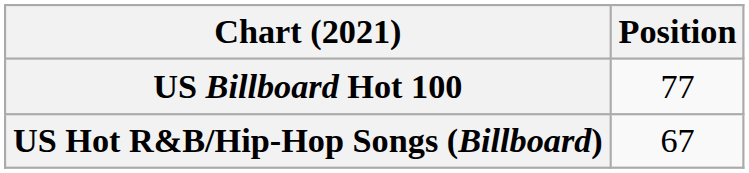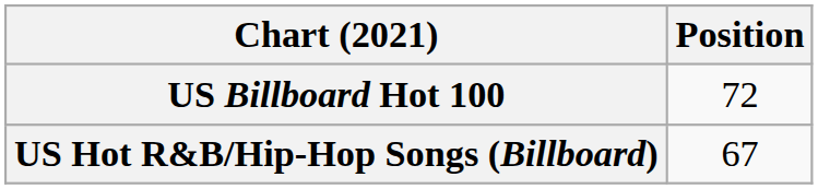 <table class="wikitable sortable plainrowheaders" style="text-align:center">
 <tr>
 <th scope="col">Chart (2021)</th>
 <th scope="col">Position</th>
 </tr>
 <tr>
 <th scope="row">US <em>Billboard</em> Hot 100</th>
-<td>77</td>
+<td>72</td>
 </tr>
 <tr>
 <th scope="row">US Hot R&B/Hip-Hop Songs (<em>Billboard</em>)</th>
 <td>67</td>
 </tr>
 </table>
